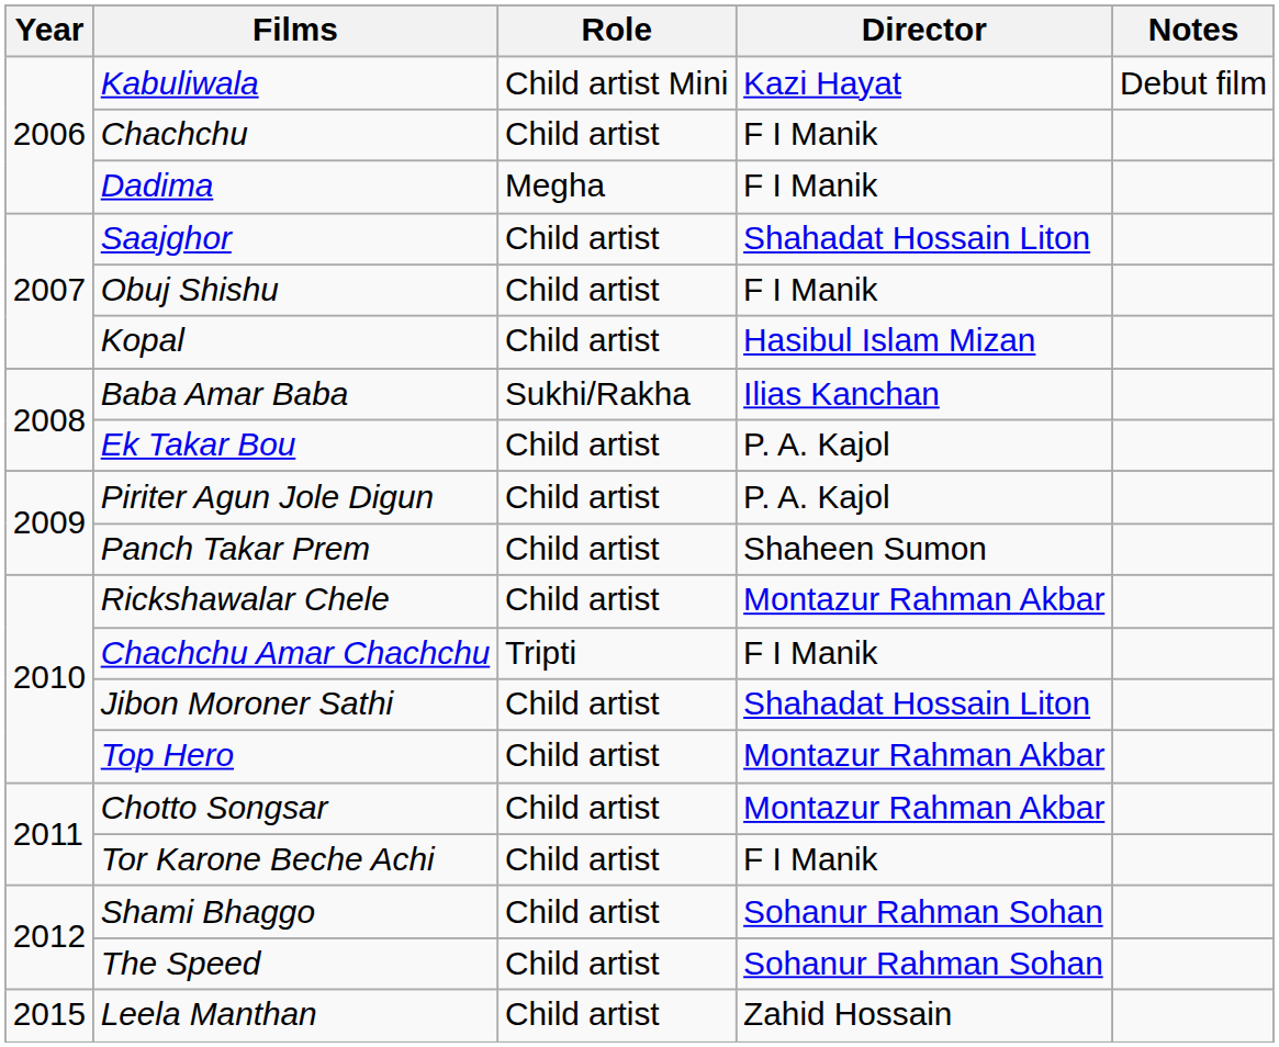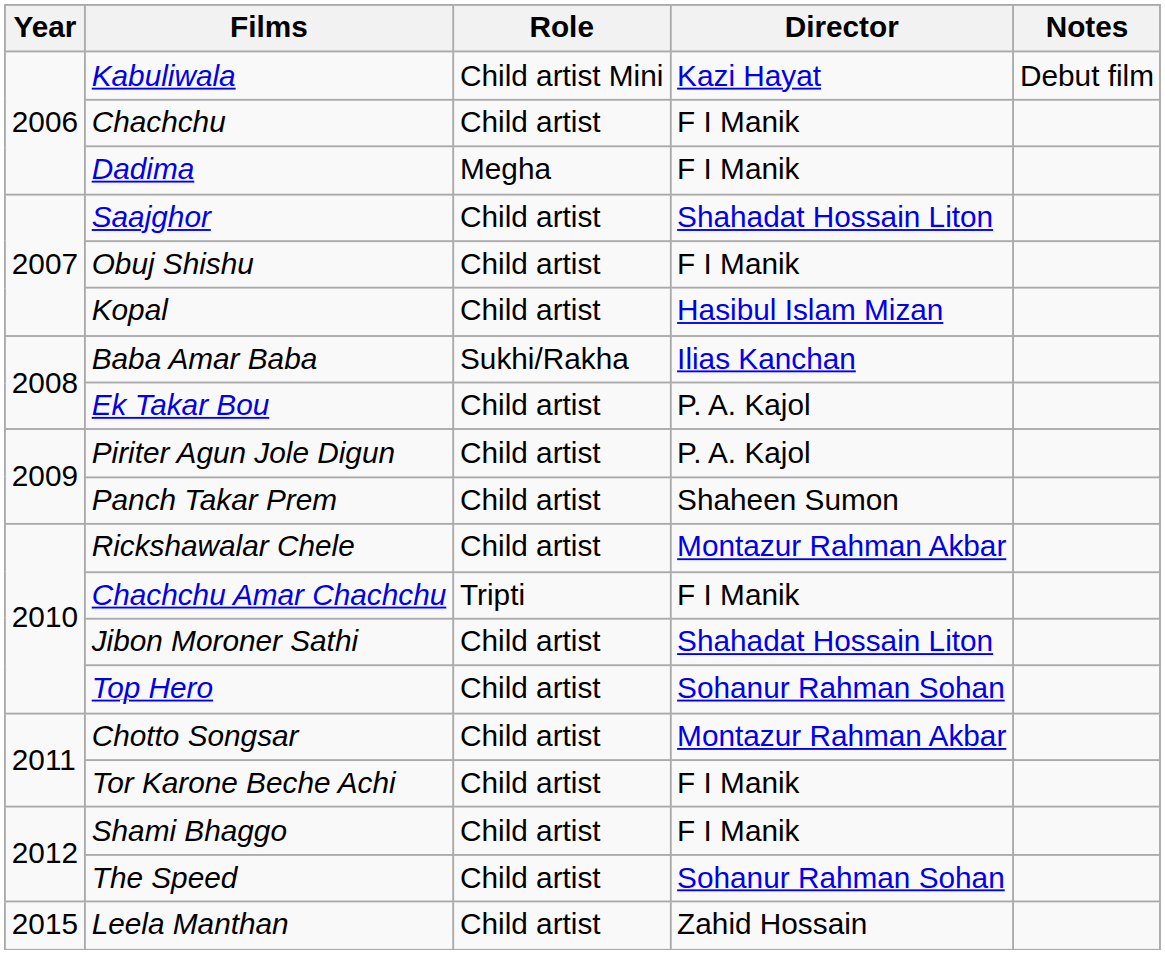 <table class="wikitable sortable">
 <tr>
 <th>Year</th>
 <th>Films</th>
 <th>Role</th>
 <th>Director</th>
 <th>Notes</th>
 </tr>
 <tr>
 <td rowspan="3">2006</td>
 <td><em><a href='#'>Kabuliwala</a></em></td>
 <td>Child artist Mini</td>
 <td><a href='#'>Kazi Hayat</a></td>
 <td>Debut film</td>
 </tr>
 <tr>
 <td><em>Chachchu</em></td>
 <td>Child artist</td>
 <td>F I Manik</td>
 <td></td>
 </tr>
 <tr>
 <td><em><a href='#'>Dadima</a></em></td>
 <td>Megha</td>
 <td>F I Manik</td>
 <td></td>
 </tr>
 <tr>
 <td rowspan="3">2007</td>
 <td><em><a href='#'>Saajghor</a></em></td>
 <td>Child artist</td>
 <td><a href='#'>Shahadat Hossain Liton</a></td>
 <td></td>
 </tr>
 <tr>
 <td><em>Obuj Shishu</em></td>
 <td>Child artist</td>
 <td>F I Manik</td>
 <td></td>
 </tr>
 <tr>
 <td><em>Kopal</em></td>
 <td>Child artist</td>
 <td><a href='#'>Hasibul Islam Mizan</a></td>
 <td></td>
 </tr>
 <tr>
 <td rowspan="2">2008</td>
 <td><em>Baba Amar Baba</em></td>
 <td>Sukhi/Rakha</td>
 <td><a href='#'>Ilias Kanchan</a></td>
 <td></td>
 </tr>
 <tr>
 <td><em><a href='#'>Ek Takar Bou</a></em></td>
 <td>Child artist</td>
 <td>P. A. Kajol</td>
 <td></td>
 </tr>
 <tr>
 <td rowspan="2">2009</td>
 <td><em>Piriter Agun Jole Digun</em></td>
 <td>Child artist</td>
 <td>P. A. Kajol</td>
 <td></td>
 </tr>
 <tr>
 <td><em>Panch Takar Prem</em></td>
 <td>Child artist</td>
 <td>Shaheen Sumon</td>
 <td></td>
 </tr>
 <tr>
 <td rowspan="4">2010</td>
 <td><em>Rickshawalar Chele</em></td>
 <td>Child artist</td>
 <td><a href='#'>Montazur Rahman Akbar</a></td>
 <td></td>
 </tr>
 <tr>
 <td><em><a href='#'>Chachchu Amar Chachchu</a></em></td>
 <td>Tripti</td>
 <td>F I Manik</td>
 <td></td>
 </tr>
 <tr>
 <td><em>Jibon Moroner Sathi</em></td>
 <td>Child artist</td>
 <td><a href='#'>Shahadat Hossain Liton</a></td>
 <td></td>
 </tr>
 <tr>
 <td><em><a href='#'>Top Hero</a></em></td>
 <td>Child artist</td>
-<td><a href='#'>Montazur Rahman Akbar</a></td>
+<td><a href='#'>Sohanur Rahman Sohan</a></td>
 <td></td>
 </tr>
 <tr>
 <td rowspan="2">2011</td>
 <td><em>Chotto Songsar</em></td>
 <td>Child artist</td>
 <td><a href='#'>Montazur Rahman Akbar</a></td>
 <td></td>
 </tr>
 <tr>
 <td><em>Tor Karone Beche Achi</em></td>
 <td>Child artist</td>
 <td>F I Manik</td>
 <td></td>
 </tr>
 <tr>
 <td rowspan="2">2012</td>
 <td><em>Shami Bhaggo</em></td>
 <td>Child artist</td>
-<td><a href='#'>Sohanur Rahman Sohan</a></td>
+<td>F I Manik</td>
 <td></td>
 </tr>
 <tr>
 <td><em>The Speed</em></td>
 <td>Child artist</td>
 <td><a href='#'>Sohanur Rahman Sohan</a></td>
 <td></td>
 </tr>
 <tr>
 <td>2015</td>
 <td><em>Leela Manthan</em></td>
 <td>Child artist</td>
 <td>Zahid Hossain</td>
 <td></td>
 </tr>
 </table>
